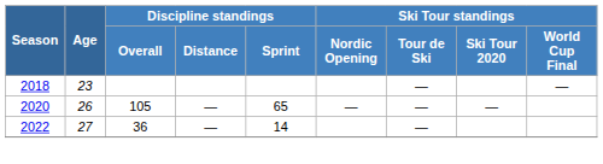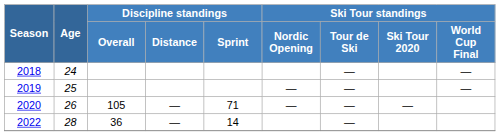 <table class="wikitable" style="font-size:95%; text-align:center; border:grey solid 1px; border-collapse:collapse; background:#ffffff;">
 <tr>
 <th style="background-color:#369; color:white; width:60px;" rowspan="2"> Season </th>
 <th style="background-color:#369; color:white; width:40px;" rowspan="2"> Age </th>
 <th style="background-color:#4180be; color:white;" colspan="3">Discipline standings</th>
 <th style="background-color:#4180be; color:white;" colspan="4">Ski Tour standings</th>
 </tr>
 <tr>
 <th style="background-color:#4180be; color:white; width:75px;">Overall</th>
 <th style="background-color:#4180be; color:white; width:75px;">Distance</th>
 <th style="background-color:#4180be; color:white; width:75px;">Sprint</th>
 <th style="background-color:#4180be; color:white; width:75px;">Nordic<br>Opening</th>
 <th style="background-color:#4180be; color:white; width:75px;">Tour de<br>Ski</th>
 <th style="background-color:#4180be; color:white; width:75px;">Ski Tour<br>2020</th>
 <th style="background-color:#4180be; color:white; width:75px;">World Cup<br>Final</th>
 </tr>
 <tr>
 <td><a href='#'>2018</a></td>
-<td><em>23</em></td>
+<td><em>24</em></td>
 <td></td>
 <td></td>
 <td></td>
 <td></td>
 <td>—</td>
 <td></td>
 <td>—</td>
 </tr>
 <tr>
+<td><a href='#'>2019</a></td>
+<td><em>25</em></td>
+<td></td>
+<td></td>
+<td></td>
+<td>—</td>
+<td>—</td>
+<td></td>
+<td>—</td>
+</tr>
+<tr>
 <td><a href='#'>2020</a></td>
 <td><em>26</em></td>
 <td>105</td>
 <td>—</td>
-<td>65</td>
+<td>71</td>
 <td>—</td>
 <td>—</td>
 <td>—</td>
 <td></td>
 </tr>
 <tr>
 <td><a href='#'>2022</a></td>
-<td><em>27</em></td>
+<td><em>28</em></td>
 <td>36</td>
 <td>—</td>
 <td>14</td>
 <td></td>
 <td>—</td>
 <td></td>
 <td></td>
 </tr>
 <tr>
 </tr>
 </table>
